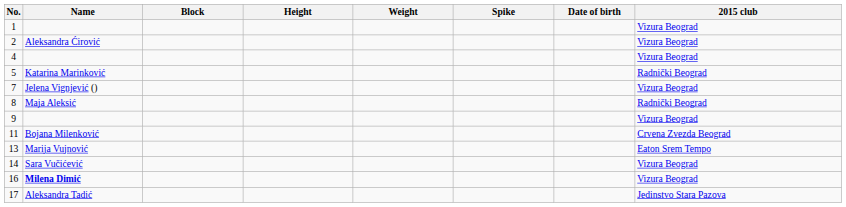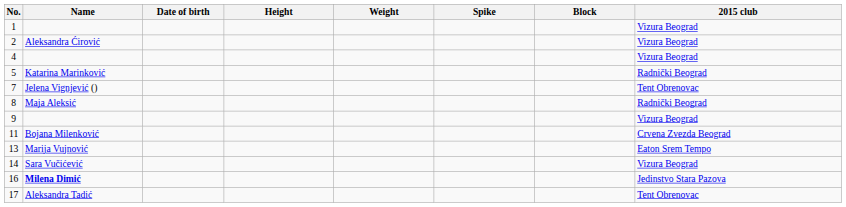 <table class="wikitable sortable" style="text-align:center;">
 <tr>
 <th>No.</th>
 <th style="width:12em">Name</th>
-<th style="width:10em">Block</th>
+<th style="width:8em">Date of birth</th>
 <th style="width:11em">Height</th>
 <th style="width:10em">Weight</th>
 <th style="width:10em">Spike</th>
-<th style="width:8em">Date of birth</th>
+<th style="width:10em">Block</th>
 <th style="width:21em">2015 club</th>
 </tr>
 <tr>
 <td>1</td>
 <td align=left></td>
+<td align=right></td>
 <td></td>
 <td></td>
 <td></td>
 <td></td>
-<td align=right></td>
 <td align=left> <a href='#'>Vizura Beograd</a></td>
 </tr>
 <tr>
 <td>2</td>
 <td align=left><a href='#'>Aleksandra Ćirović</a></td>
+<td align=right></td>
 <td></td>
 <td></td>
 <td></td>
 <td></td>
-<td align=right></td>
 <td align=left> <a href='#'>Vizura Beograd</a></td>
 </tr>
 <tr>
 <td>4</td>
 <td align=left></td>
+<td align=right></td>
 <td></td>
 <td></td>
 <td></td>
 <td></td>
-<td align=right></td>
 <td align=left> <a href='#'>Vizura Beograd</a></td>
 </tr>
 <tr>
 <td>5</td>
 <td align=left><a href='#'>Katarina Marinković</a></td>
+<td align=right></td>
 <td></td>
 <td></td>
 <td></td>
 <td></td>
-<td align=right></td>
 <td align=left> <a href='#'>Radnički Beograd</a></td>
 </tr>
 <tr>
 <td>7</td>
 <td align=left><a href='#'>Jelena Vignjević</a> ()</td>
+<td align=right></td>
 <td></td>
 <td></td>
 <td></td>
 <td></td>
-<td align=right></td>
-<td align=left> <a href='#'>Vizura Beograd</a></td>
+<td align=left> <a href='#'>Tent Obrenovac</a></td>
 </tr>
 <tr>
 <td>8</td>
 <td align=left><a href='#'>Maja Aleksić</a></td>
+<td align=right></td>
 <td></td>
 <td></td>
 <td></td>
 <td></td>
-<td align=right></td>
 <td align=left> <a href='#'>Radnički Beograd</a></td>
 </tr>
 <tr>
 <td>9</td>
 <td align=left></td>
+<td align=right></td>
 <td></td>
 <td></td>
 <td></td>
 <td></td>
-<td align=right></td>
 <td align=left> <a href='#'>Vizura Beograd</a></td>
 </tr>
 <tr>
 <td>11</td>
 <td align=left><a href='#'>Bojana Milenković</a></td>
+<td align=right></td>
 <td></td>
 <td></td>
 <td></td>
 <td></td>
-<td align=right></td>
 <td align=left> <a href='#'>Crvena Zvezda Beograd</a></td>
 </tr>
 <tr>
 <td>13</td>
 <td align=left><a href='#'>Marija Vujnović</a></td>
+<td align=right></td>
 <td></td>
 <td></td>
 <td></td>
 <td></td>
-<td align=right></td>
 <td align=left> <a href='#'>Eaton Srem Tempo</a></td>
 </tr>
 <tr>
 <td>14</td>
 <td align=left><a href='#'>Sara Vučićević</a></td>
+<td align=right></td>
 <td></td>
 <td></td>
 <td></td>
 <td></td>
-<td align=right></td>
 <td align=left> <a href='#'>Vizura Beograd</a></td>
 </tr>
 <tr>
 <td>16</td>
 <td align=left><strong><a href='#'>Milena Dimić</a></strong></td>
+<td align=right></td>
 <td></td>
 <td></td>
 <td></td>
 <td></td>
-<td align=right></td>
-<td align=left> <a href='#'>Vizura Beograd</a></td>
+<td align=left> <a href='#'>Jedinstvo Stara Pazova</a></td>
 </tr>
 <tr>
 <td>17</td>
 <td align=left><a href='#'>Aleksandra Tadić</a></td>
+<td align=right></td>
 <td></td>
 <td></td>
 <td></td>
 <td></td>
-<td align=right></td>
-<td align=left> <a href='#'>Jedinstvo Stara Pazova</a></td>
+<td align=left> <a href='#'>Tent Obrenovac</a></td>
 </tr>
 </table>
